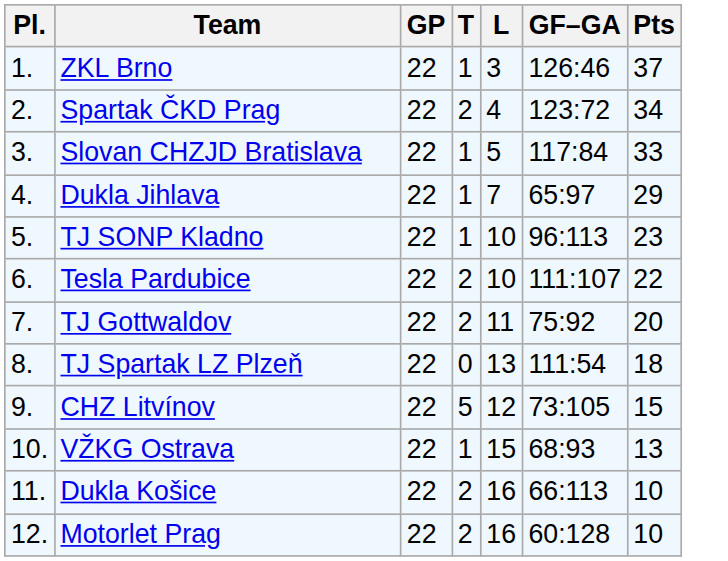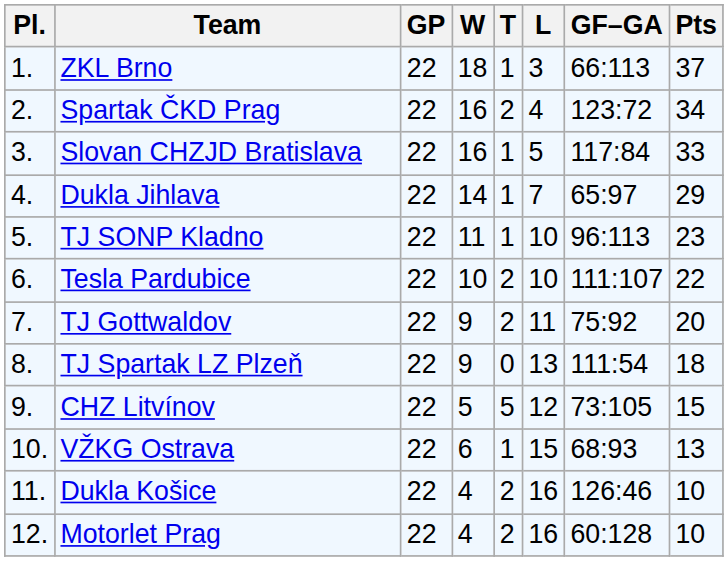 <table class="wikitable">
 <tr>
 <th>Pl.</th>
 <th width="200">Team</th>
 <th>GP</th>
+<th>W</th>
 <th>T</th>
 <th>L</th>
 <th>GF–GA</th>
 <th>Pts</th>
 </tr>
 <tr bgcolor="#f0f8ff">
 <td>1.</td>
 <td><a href='#'>ZKL Brno</a></td>
 <td>22</td>
+<td>18</td>
 <td>1</td>
 <td>3</td>
-<td>126:46</td>
+<td>66:113</td>
 <td>37</td>
 </tr>
 <tr bgcolor="#f0f8ff">
 <td>2.</td>
 <td><a href='#'>Spartak ČKD Prag</a></td>
 <td>22</td>
+<td>16</td>
 <td>2</td>
 <td>4</td>
 <td>123:72</td>
 <td>34</td>
 </tr>
 <tr bgcolor="#f0f8ff">
 <td>3.</td>
 <td><a href='#'>Slovan CHZJD Bratislava</a></td>
 <td>22</td>
+<td>16</td>
 <td>1</td>
 <td>5</td>
 <td>117:84</td>
 <td>33</td>
 </tr>
 <tr bgcolor="#f0f8ff">
 <td>4.</td>
 <td><a href='#'>Dukla Jihlava</a></td>
 <td>22</td>
+<td>14</td>
 <td>1</td>
 <td>7</td>
 <td>65:97</td>
 <td>29</td>
 </tr>
 <tr bgcolor="#f0f8ff">
 <td>5.</td>
 <td><a href='#'>TJ SONP Kladno</a></td>
 <td>22</td>
+<td>11</td>
 <td>1</td>
 <td>10</td>
 <td>96:113</td>
 <td>23</td>
 </tr>
 <tr bgcolor="#f0f8ff">
 <td>6.</td>
 <td><a href='#'>Tesla Pardubice</a></td>
 <td>22</td>
+<td>10</td>
 <td>2</td>
 <td>10</td>
 <td>111:107</td>
 <td>22</td>
 </tr>
 <tr bgcolor="#f0f8ff">
 <td>7.</td>
 <td><a href='#'>TJ Gottwaldov</a></td>
 <td>22</td>
+<td>9</td>
 <td>2</td>
 <td>11</td>
 <td>75:92</td>
 <td>20</td>
 </tr>
 <tr bgcolor="#f0f8ff">
 <td>8.</td>
 <td><a href='#'>TJ Spartak LZ Plzeň</a></td>
 <td>22</td>
+<td>9</td>
 <td>0</td>
 <td>13</td>
 <td>111:54</td>
 <td>18</td>
 </tr>
 <tr bgcolor="#f0f8ff">
 <td>9.</td>
 <td><a href='#'>CHZ Litvínov</a></td>
 <td>22</td>
 <td>5</td>
+<td>5</td>
 <td>12</td>
 <td>73:105</td>
 <td>15</td>
 </tr>
 <tr bgcolor="#f0f8ff">
 <td>10.</td>
 <td><a href='#'>VŽKG Ostrava</a></td>
 <td>22</td>
+<td>6</td>
 <td>1</td>
 <td>15</td>
 <td>68:93</td>
 <td>13</td>
 </tr>
 <tr bgcolor="#f0f8ff">
 <td>11.</td>
 <td><a href='#'>Dukla Košice</a></td>
 <td>22</td>
+<td>4</td>
 <td>2</td>
 <td>16</td>
-<td>66:113</td>
+<td>126:46</td>
 <td>10</td>
 </tr>
 <tr bgcolor="#f0f8ff">
 <td>12.</td>
 <td><a href='#'>Motorlet Prag</a></td>
 <td>22</td>
+<td>4</td>
 <td>2</td>
 <td>16</td>
 <td>60:128</td>
 <td>10</td>
 </tr>
 </table>
